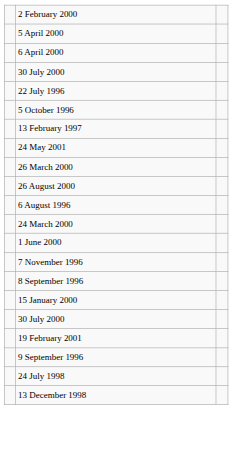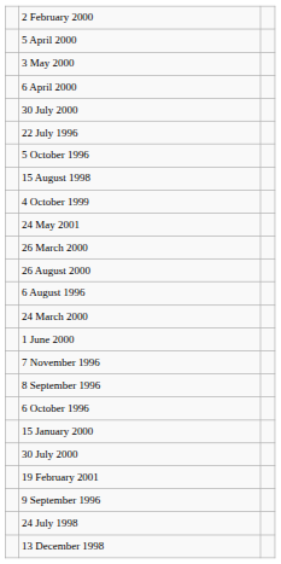 <table class="wikitable" style="font-size: 89%; float: left; width: 25em; margin-right: 1em; line-height: 1.65em">
 <tr>
 <td></td>
 <td>2 February 2000</td>
 <td></td>
 </tr>
 <tr>
 <td></td>
 <td>5 April 2000</td>
+<td></td>
+</tr>
+<tr>
+<td></td>
+<td>3 May 2000</td>
 <td></td>
 </tr>
 <tr>
 <td></td>
 <td>6 April 2000</td>
 <td></td>
 </tr>
 <tr>
 <td></td>
 <td>30 July 2000</td>
 <td></td>
 </tr>
 <tr>
 <td></td>
 <td>22 July 1996</td>
 <td></td>
 </tr>
 <tr>
 <td></td>
 <td>5 October 1996</td>
 <td></td>
 </tr>
 <tr>
 <td></td>
-<td>13 February 1997</td>
+<td>15 August 1998</td>
+<td></td>
+</tr>
+<tr>
+<td></td>
+<td>4 October 1999</td>
 <td></td>
 </tr>
 <tr>
 <td></td>
 <td>24 May 2001</td>
 <td></td>
 </tr>
 <tr>
 <td></td>
 <td>26 March 2000</td>
 <td></td>
 </tr>
 <tr>
 <td></td>
 <td>26 August 2000</td>
 <td></td>
 </tr>
 <tr>
 <td></td>
 <td>6 August 1996</td>
 <td></td>
 </tr>
 <tr>
 <td></td>
 <td>24 March 2000</td>
 <td></td>
 </tr>
 <tr>
 <td></td>
 <td>1 June 2000</td>
 <td></td>
 </tr>
 <tr>
 <td></td>
 <td>7 November 1996</td>
 <td></td>
 </tr>
 <tr>
 <td></td>
 <td>8 September 1996</td>
 <td></td>
 </tr>
 <tr>
 <td></td>
+<td>6 October 1996</td>
+<td></td>
+</tr>
+<tr>
+<td></td>
 <td>15 January 2000</td>
 <td></td>
 </tr>
 <tr>
 <td></td>
 <td>30 July 2000</td>
 <td></td>
 </tr>
 <tr>
 <td></td>
 <td>19 February 2001</td>
 <td></td>
 </tr>
 <tr>
 <td></td>
 <td>9 September 1996</td>
 <td></td>
 </tr>
 <tr>
 <td></td>
 <td>24 July 1998</td>
 <td></td>
 </tr>
 <tr>
 <td></td>
 <td>13 December 1998</td>
 <td></td>
 </tr>
 </table>
